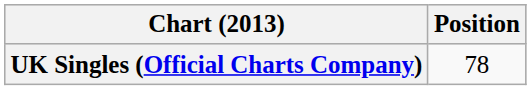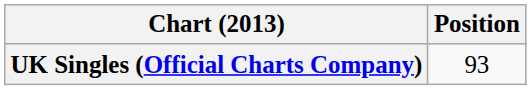 <table class="wikitable sortable plainrowheaders" style="text-align:center">
 <tr>
 <th scope="col">Chart (2013)</th>
 <th scope="col">Position</th>
 </tr>
 <tr>
 <th scope="row">UK Singles (<a href='#'>Official Charts Company</a>)</th>
-<td>78</td>
+<td>93</td>
 </tr>
 </table>
